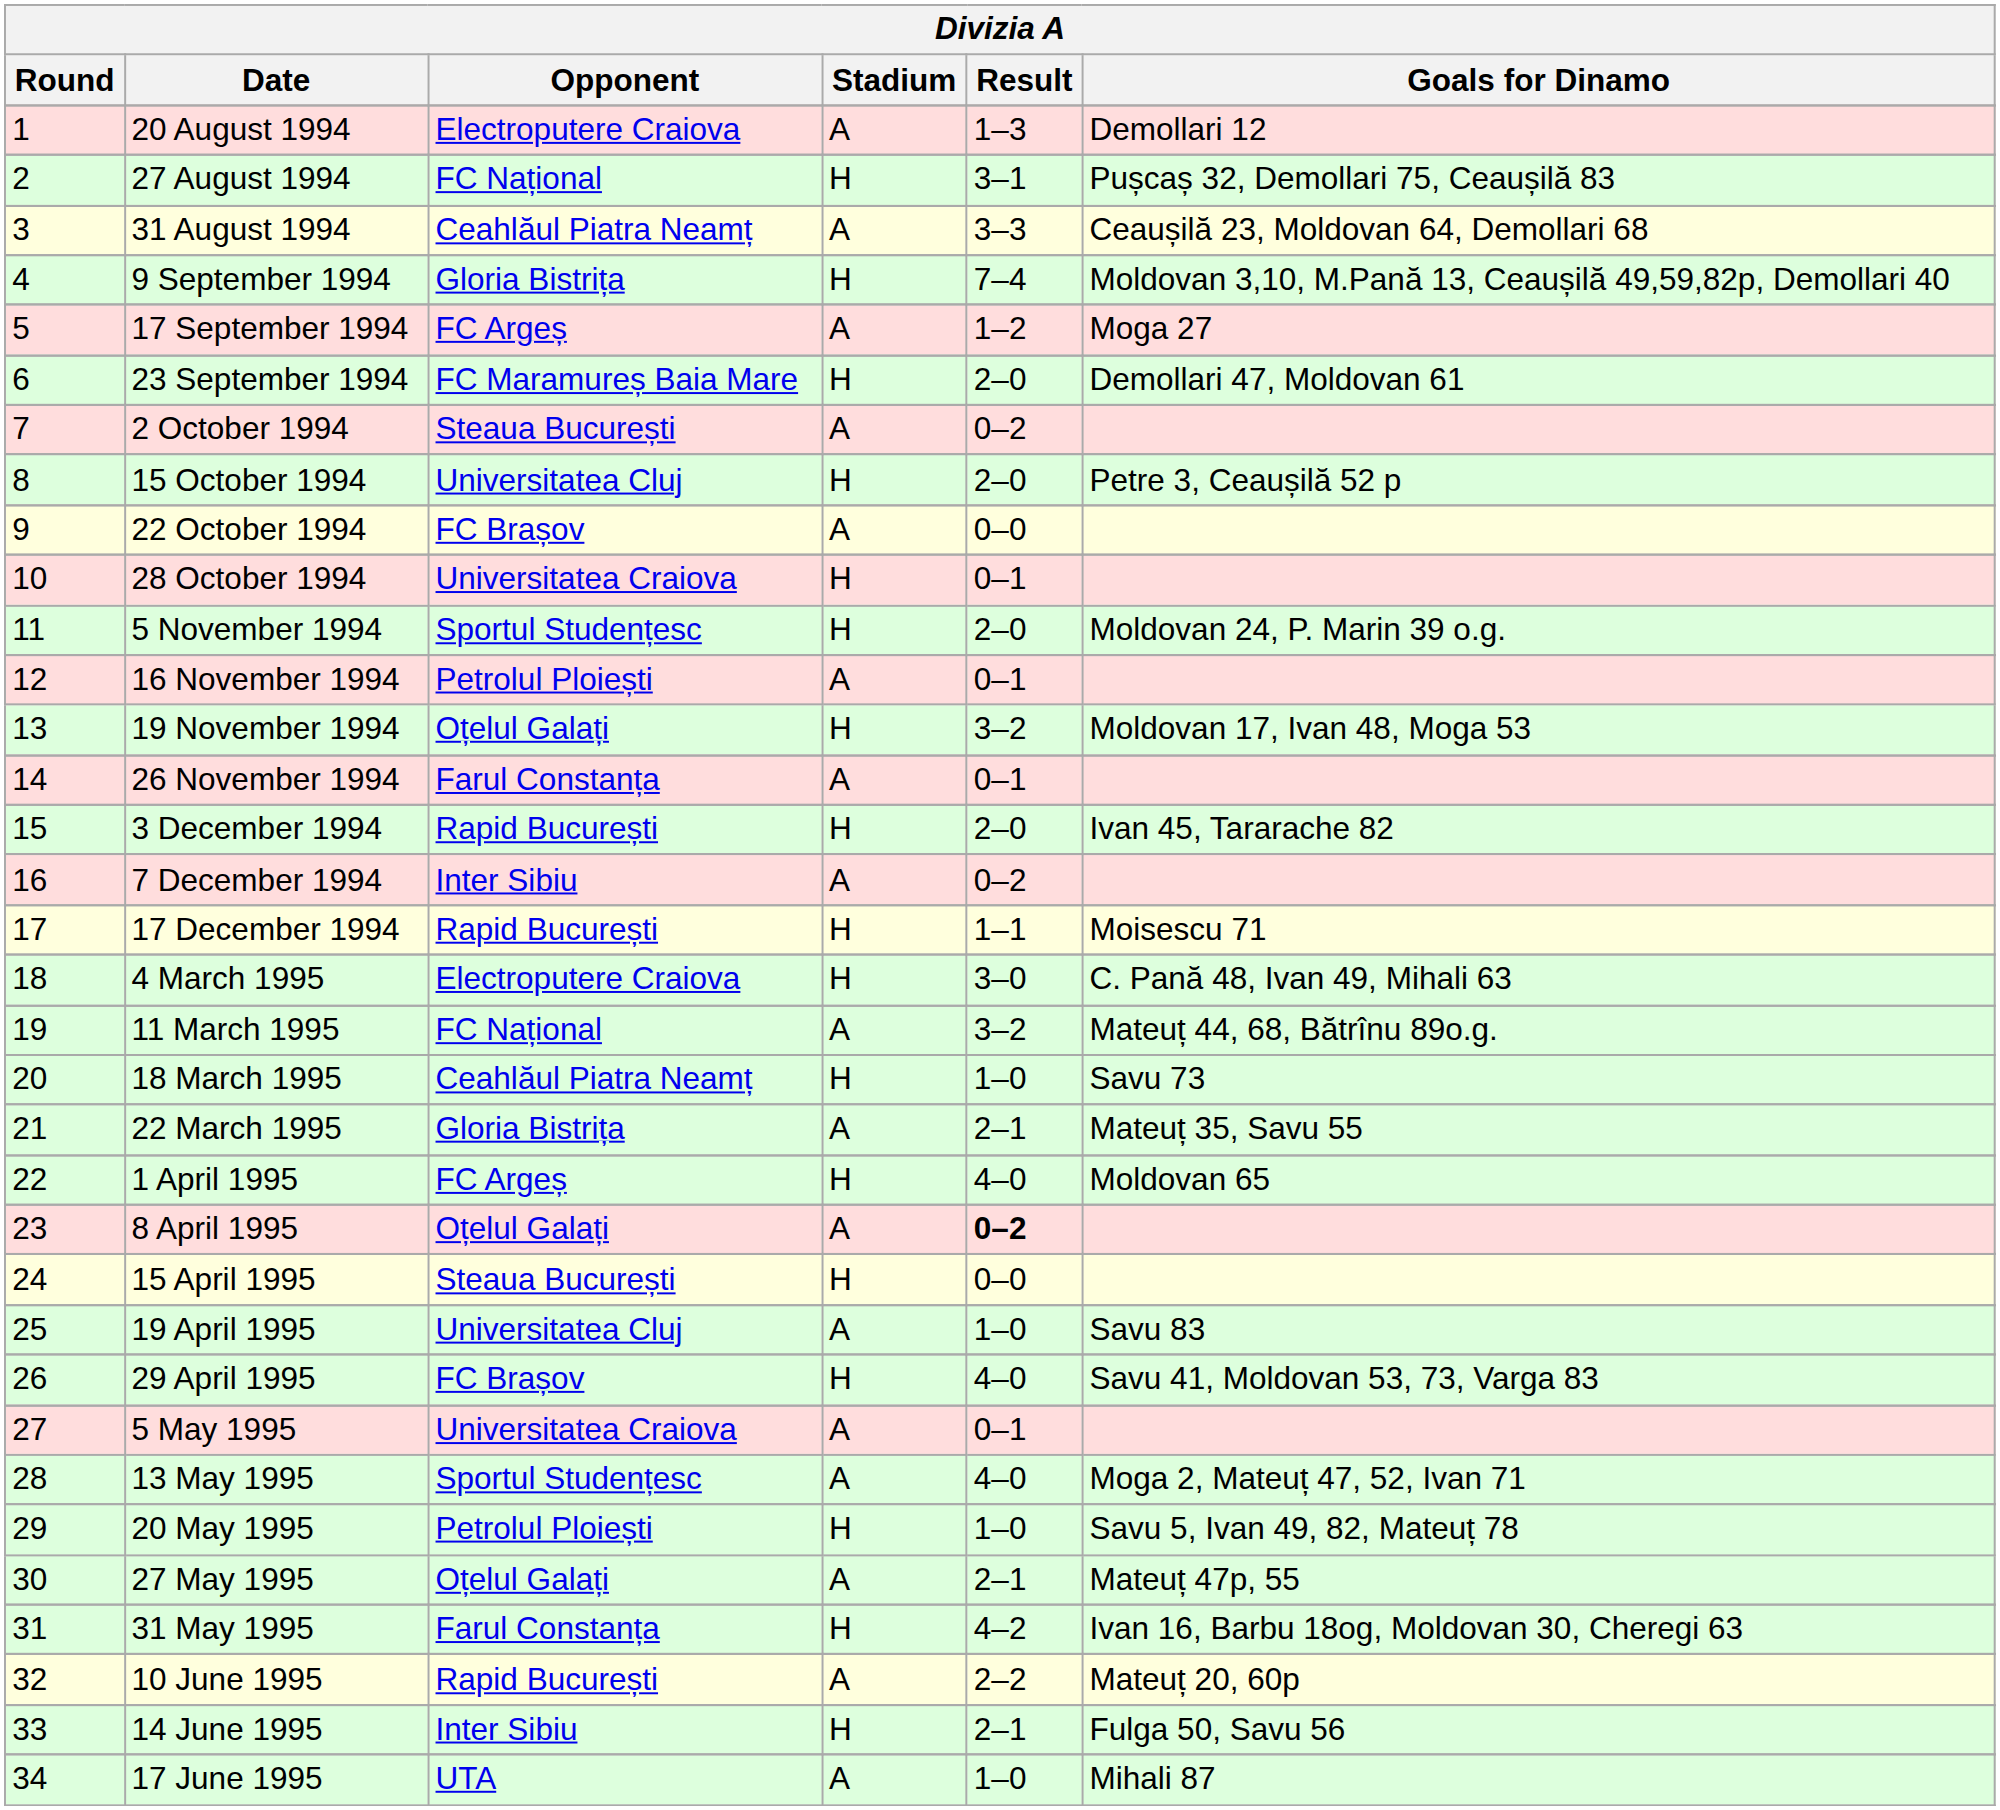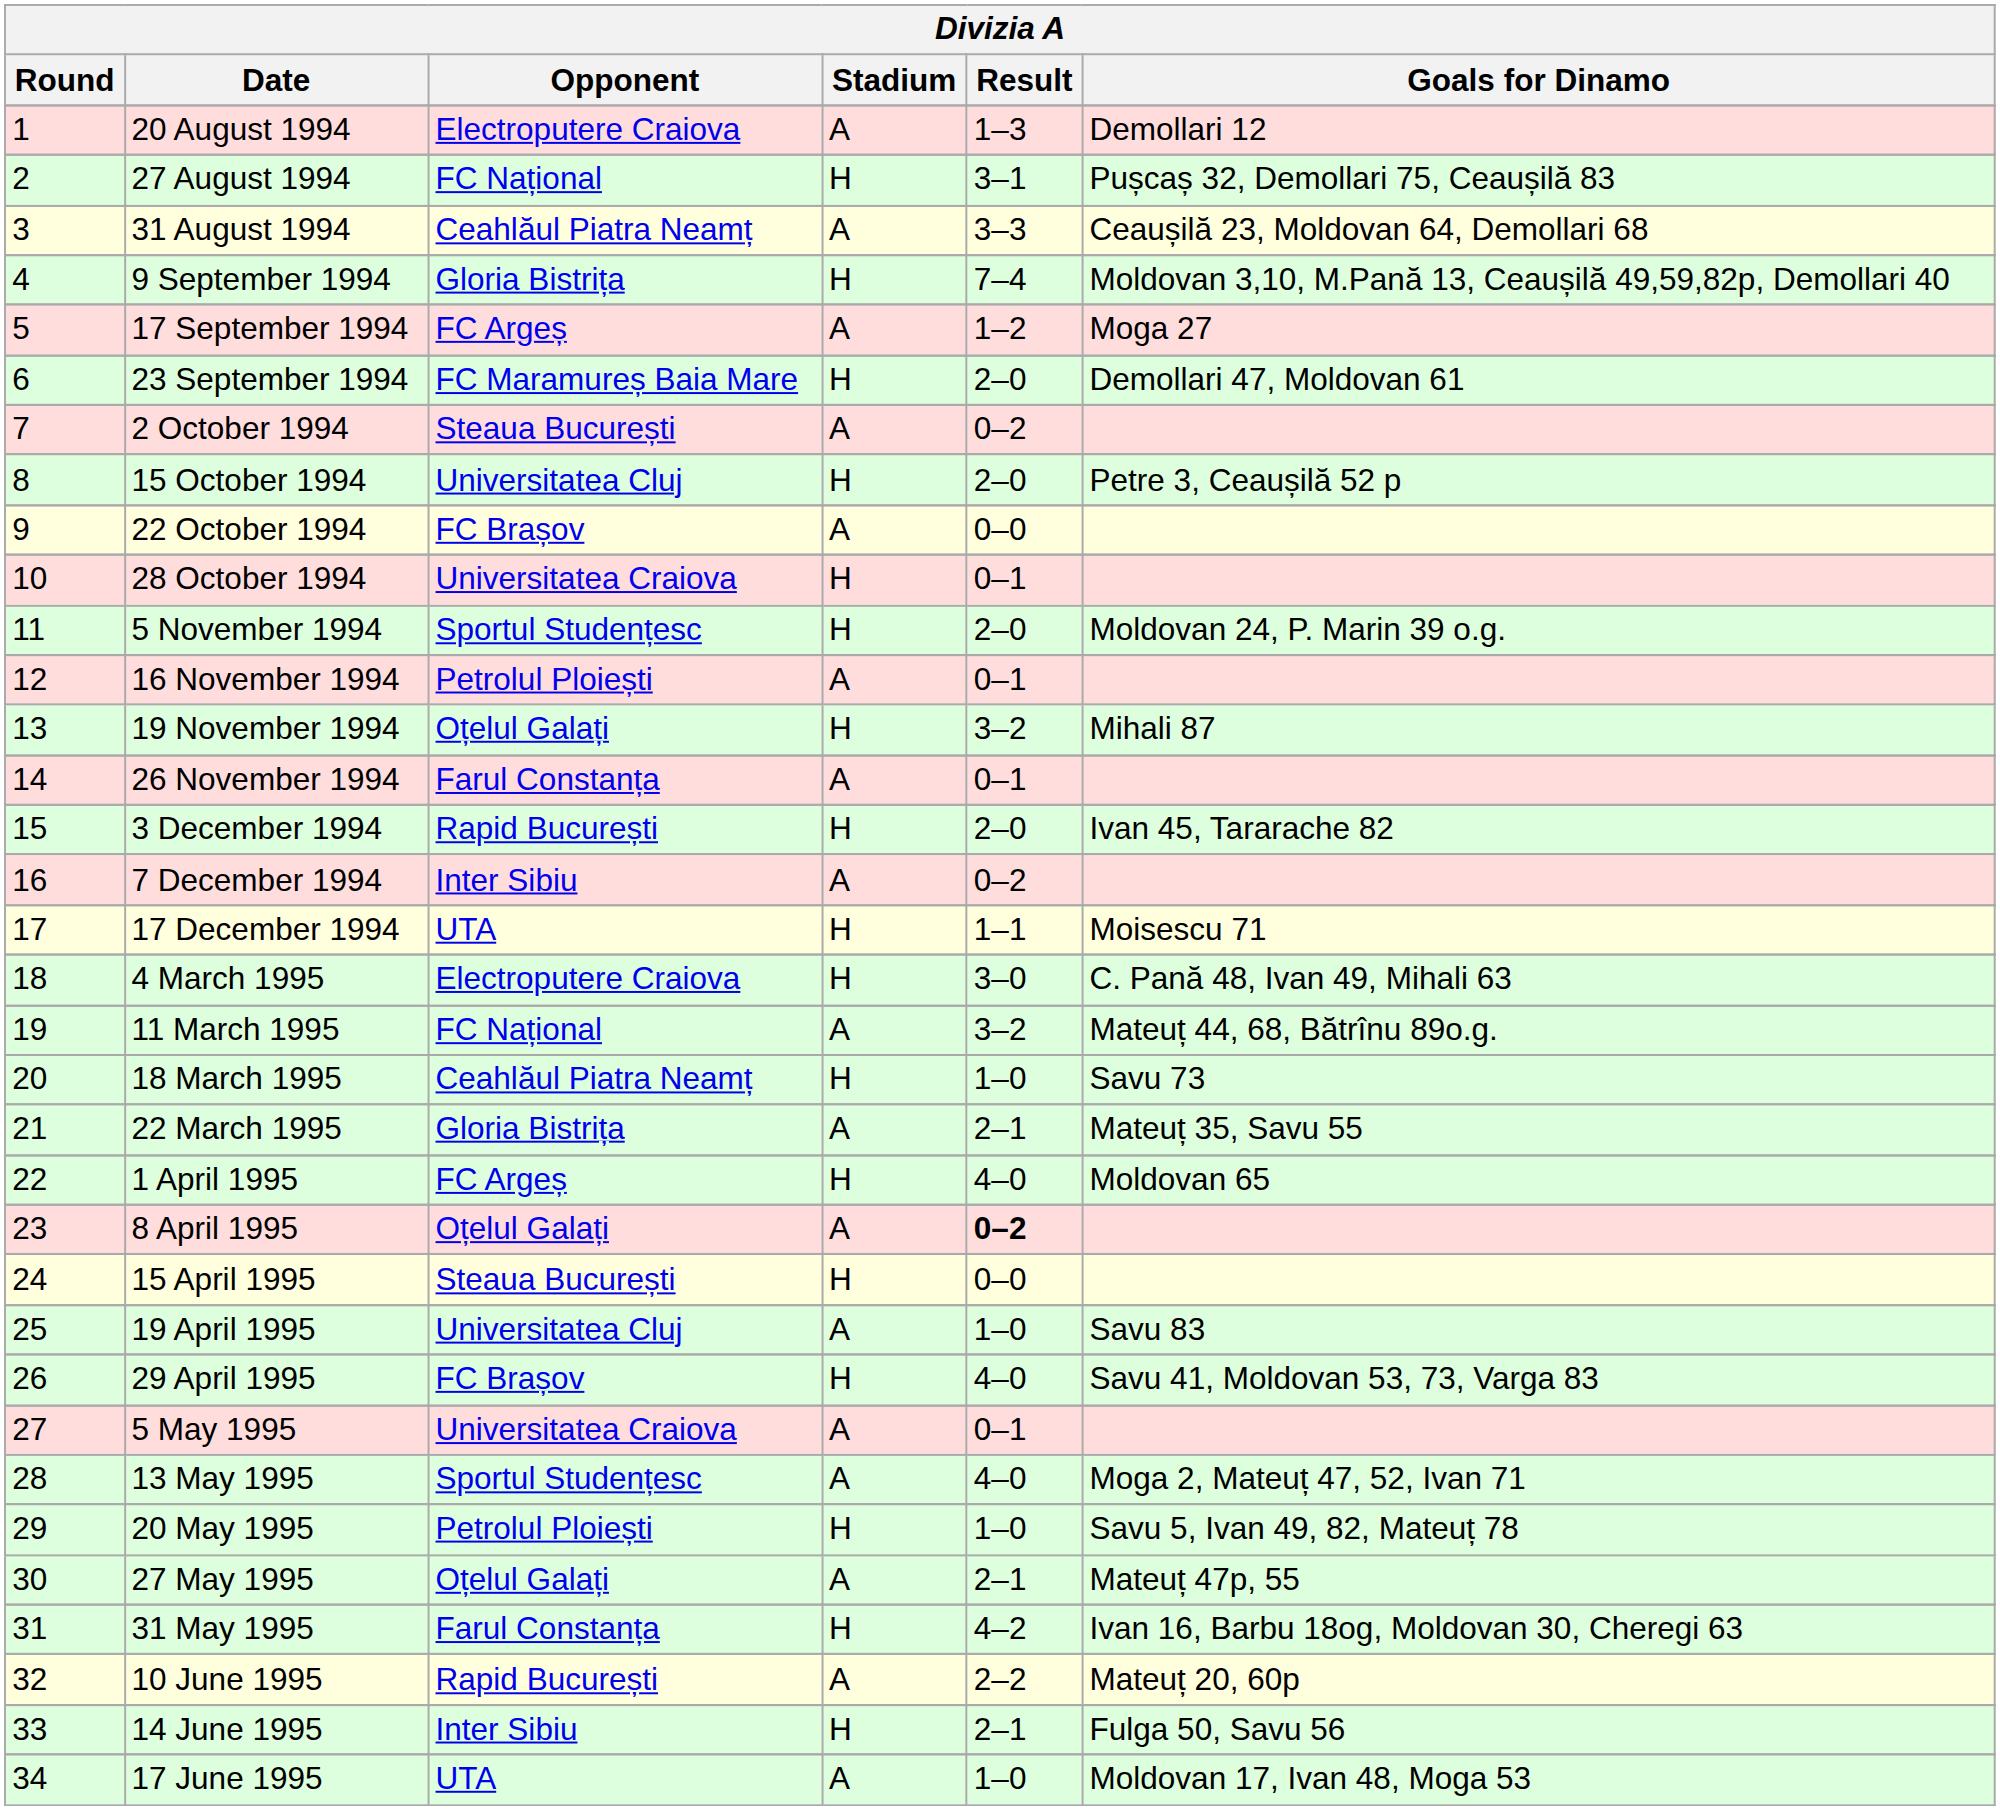 <table class="wikitable" style="width:80%;">
 <tr>
 <th colspan="6" style="text-align:center;"><em>Divizia A</em></th>
 </tr>
 <tr>
 <th>Round</th>
 <th>Date</th>
 <th>Opponent</th>
 <th>Stadium</th>
 <th>Result</th>
 <th>Goals for Dinamo</th>
 </tr>
 <tr>
 </tr>
 <tr bgcolor="#ffdddd">
 <td>1</td>
 <td>20 August 1994</td>
 <td><a href='#'>Electroputere Craiova</a></td>
 <td>A</td>
 <td>1–3</td>
 <td>Demollari 12</td>
 </tr>
 <tr>
 </tr>
 <tr bgcolor="#ddffdd">
 <td>2</td>
 <td>27 August 1994</td>
 <td><a href='#'>FC Național</a></td>
 <td>H</td>
 <td>3–1</td>
 <td>Pușcaș 32, Demollari 75, Ceaușilă 83</td>
 </tr>
 <tr>
 </tr>
 <tr bgcolor="#ffffdd">
 <td>3</td>
 <td>31 August 1994</td>
 <td><a href='#'>Ceahlăul Piatra Neamț</a></td>
 <td>A</td>
 <td>3–3</td>
 <td>Ceaușilă 23, Moldovan 64, Demollari 68</td>
 </tr>
 <tr>
 </tr>
 <tr bgcolor="#ddffdd">
 <td>4</td>
 <td>9 September 1994</td>
 <td><a href='#'>Gloria Bistrița</a></td>
 <td>H</td>
 <td>7–4</td>
 <td>Moldovan 3,10, M.Pană 13, Ceaușilă 49,59,82p, Demollari 40</td>
 </tr>
 <tr>
 </tr>
 <tr bgcolor="#ffdddd">
 <td>5</td>
 <td>17 September 1994</td>
 <td><a href='#'>FC Argeș</a></td>
 <td>A</td>
 <td>1–2</td>
 <td>Moga 27</td>
 </tr>
 <tr>
 </tr>
 <tr bgcolor="#ddffdd">
 <td>6</td>
 <td>23 September 1994</td>
 <td><a href='#'>FC Maramureș Baia Mare</a></td>
 <td>H</td>
 <td>2–0</td>
 <td>Demollari 47, Moldovan 61</td>
 </tr>
 <tr>
 </tr>
 <tr bgcolor="#ffdddd">
 <td>7</td>
 <td>2 October 1994</td>
 <td><a href='#'>Steaua București</a></td>
 <td>A</td>
 <td>0–2</td>
 <td></td>
 </tr>
 <tr>
 </tr>
 <tr bgcolor="#ddffdd">
 <td>8</td>
 <td>15 October 1994</td>
 <td><a href='#'>Universitatea Cluj</a></td>
 <td>H</td>
 <td>2–0</td>
 <td>Petre 3, Ceaușilă 52 p</td>
 </tr>
 <tr>
 </tr>
 <tr bgcolor="#ffffdd">
 <td>9</td>
 <td>22 October 1994</td>
 <td><a href='#'>FC Brașov</a></td>
 <td>A</td>
 <td>0–0</td>
 <td></td>
 </tr>
 <tr>
 </tr>
 <tr bgcolor="#ffdddd">
 <td>10</td>
 <td>28 October 1994</td>
 <td><a href='#'>Universitatea Craiova</a></td>
 <td>H</td>
 <td>0–1</td>
 <td></td>
 </tr>
 <tr bgcolor="#ddffdd">
 <td>11</td>
 <td>5 November 1994</td>
 <td><a href='#'>Sportul Studențesc</a></td>
 <td>H</td>
 <td>2–0</td>
 <td>Moldovan 24, P. Marin 39 o.g.</td>
 </tr>
 <tr>
 </tr>
 <tr bgcolor="#ffdddd">
 <td>12</td>
 <td>16 November 1994</td>
 <td><a href='#'>Petrolul Ploiești</a></td>
 <td>A</td>
 <td>0–1</td>
 <td></td>
 </tr>
 <tr bgcolor="#ddffdd">
 <td>13</td>
 <td>19 November 1994</td>
 <td><a href='#'>Oțelul Galați</a></td>
 <td>H</td>
 <td>3–2</td>
-<td>Moldovan 17, Ivan 48, Moga 53</td>
+<td>Mihali 87</td>
 </tr>
 <tr>
 </tr>
 <tr bgcolor="#ffdddd">
 <td>14</td>
 <td>26 November 1994</td>
 <td><a href='#'>Farul Constanța</a></td>
 <td>A</td>
 <td>0–1</td>
 <td></td>
 </tr>
 <tr>
 </tr>
 <tr bgcolor="#ddffdd">
 <td>15</td>
 <td>3 December 1994</td>
 <td><a href='#'>Rapid București</a></td>
 <td>H</td>
 <td>2–0</td>
 <td>Ivan 45, Tararache 82</td>
 </tr>
 <tr>
 </tr>
 <tr bgcolor="#ffdddd">
 <td>16</td>
 <td>7 December 1994</td>
 <td><a href='#'>Inter Sibiu</a></td>
 <td>A</td>
 <td>0–2</td>
 <td></td>
 </tr>
 <tr>
 </tr>
 <tr bgcolor="#ffffdd">
 <td>17</td>
 <td>17 December 1994</td>
-<td><a href='#'>Rapid București</a></td>
+<td><a href='#'>UTA</a></td>
 <td>H</td>
 <td>1–1</td>
 <td>Moisescu 71</td>
 </tr>
 <tr>
 </tr>
 <tr bgcolor="#ddffdd">
 <td>18</td>
 <td>4 March 1995</td>
 <td><a href='#'>Electroputere Craiova</a></td>
 <td>H</td>
 <td>3–0</td>
 <td>C. Pană 48, Ivan 49, Mihali 63</td>
 </tr>
 <tr>
 </tr>
 <tr bgcolor="#ddffdd">
 <td>19</td>
 <td>11 March 1995</td>
 <td><a href='#'>FC Național</a></td>
 <td>A</td>
 <td>3–2</td>
 <td>Mateuț 44, 68, Bătrînu 89o.g.</td>
 </tr>
 <tr>
 </tr>
 <tr bgcolor="#ddffdd">
 <td>20</td>
 <td>18 March 1995</td>
 <td><a href='#'>Ceahlăul Piatra Neamț</a></td>
 <td>H</td>
 <td>1–0</td>
 <td>Savu 73</td>
 </tr>
 <tr>
 </tr>
 <tr bgcolor="#ddffdd">
 <td>21</td>
 <td>22 March 1995</td>
 <td><a href='#'>Gloria Bistrița</a></td>
 <td>A</td>
 <td>2–1</td>
 <td>Mateuț 35, Savu 55</td>
 </tr>
 <tr>
 </tr>
 <tr bgcolor="#ddffdd">
 <td>22</td>
 <td>1 April 1995</td>
 <td><a href='#'>FC Argeș</a></td>
 <td>H</td>
 <td>4–0</td>
 <td>Moldovan 65</td>
 </tr>
 <tr>
 </tr>
 <tr bgcolor="#ffdddd">
 <td>23</td>
 <td>8 April 1995</td>
 <td><a href='#'>Oțelul Galați</a></td>
 <td>A</td>
 <td><strong>0–2</strong></td>
 <td></td>
 </tr>
 <tr>
 </tr>
 <tr bgcolor="#ffffdd">
 <td>24</td>
 <td>15 April 1995</td>
 <td><a href='#'>Steaua București</a></td>
 <td>H</td>
 <td>0–0</td>
 <td></td>
 </tr>
 <tr>
 </tr>
 <tr bgcolor="#ddffdd">
 <td>25</td>
 <td>19 April 1995</td>
 <td><a href='#'>Universitatea Cluj</a></td>
 <td>A</td>
 <td>1–0</td>
 <td>Savu 83</td>
 </tr>
 <tr>
 </tr>
 <tr bgcolor="#ddffdd">
 <td>26</td>
 <td>29 April 1995</td>
 <td><a href='#'>FC Brașov</a></td>
 <td>H</td>
 <td>4–0</td>
 <td>Savu 41, Moldovan 53, 73, Varga 83</td>
 </tr>
 <tr>
 </tr>
 <tr bgcolor="#ffdddd">
 <td>27</td>
 <td>5 May 1995</td>
 <td><a href='#'>Universitatea Craiova</a></td>
 <td>A</td>
 <td>0–1</td>
 <td></td>
 </tr>
 <tr bgcolor="#ddffdd">
 <td>28</td>
 <td>13 May 1995</td>
 <td><a href='#'>Sportul Studențesc</a></td>
 <td>A</td>
 <td>4–0</td>
 <td>Moga 2, Mateuț 47, 52, Ivan 71</td>
 </tr>
 <tr>
 </tr>
 <tr bgcolor="#ddffdd">
 <td>29</td>
 <td>20 May 1995</td>
 <td><a href='#'>Petrolul Ploiești</a></td>
 <td>H</td>
 <td>1–0</td>
 <td>Savu 5, Ivan 49, 82, Mateuț 78</td>
 </tr>
 <tr bgcolor="#ddffdd">
 <td>30</td>
 <td>27 May 1995</td>
 <td><a href='#'>Oțelul Galați</a></td>
 <td>A</td>
 <td>2–1</td>
 <td>Mateuț 47p, 55</td>
 </tr>
 <tr>
 </tr>
 <tr bgcolor="#ddffdd">
 <td>31</td>
 <td>31 May 1995</td>
 <td><a href='#'>Farul Constanța</a></td>
 <td>H</td>
 <td>4–2</td>
 <td>Ivan 16, Barbu 18og, Moldovan 30, Cheregi 63</td>
 </tr>
 <tr>
 </tr>
 <tr bgcolor="#ffffdd">
 <td>32</td>
 <td>10 June 1995</td>
 <td><a href='#'>Rapid București</a></td>
 <td>A</td>
 <td>2–2</td>
 <td>Mateuț 20, 60p</td>
 </tr>
 <tr>
 </tr>
 <tr bgcolor="#ddffdd">
 <td>33</td>
 <td>14 June 1995</td>
 <td><a href='#'>Inter Sibiu</a></td>
 <td>H</td>
 <td>2–1</td>
 <td>Fulga 50, Savu 56</td>
 </tr>
 <tr>
 </tr>
 <tr bgcolor="#ddffdd">
 <td>34</td>
 <td>17 June 1995</td>
 <td><a href='#'>UTA</a></td>
 <td>A</td>
 <td>1–0</td>
-<td>Mihali 87</td>
+<td>Moldovan 17, Ivan 48, Moga 53</td>
 </tr>
 <tr>
 </tr>
 </table>
